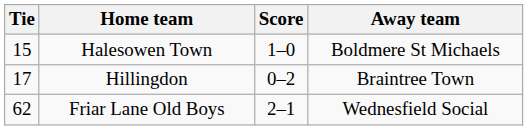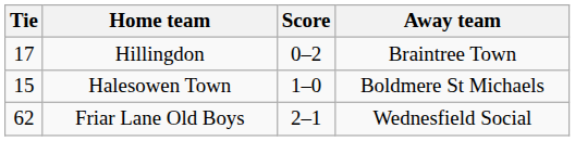 <table class="wikitable" style="text-align:center;">
 <tr>
 <th width=20>Tie</th>
 <th width=175>Home team</th>
 <th width=20>Score</th>
 <th width=175>Away team</th>
 </tr>
 <tr>
+<td>17</td>
+<td>Hillingdon</td>
+<td>0–2</td>
+<td>Braintree Town</td>
+</tr>
+<tr>
 <td>15</td>
 <td>Halesowen Town</td>
 <td>1–0</td>
 <td>Boldmere St Michaels</td>
-</tr>
-<tr>
-<td>17</td>
-<td>Hillingdon</td>
-<td>0–2</td>
-<td>Braintree Town</td>
 </tr>
 <tr>
 <td>62</td>
 <td>Friar Lane Old Boys</td>
 <td>2–1</td>
 <td>Wednesfield Social</td>
 </tr>
 </table>
